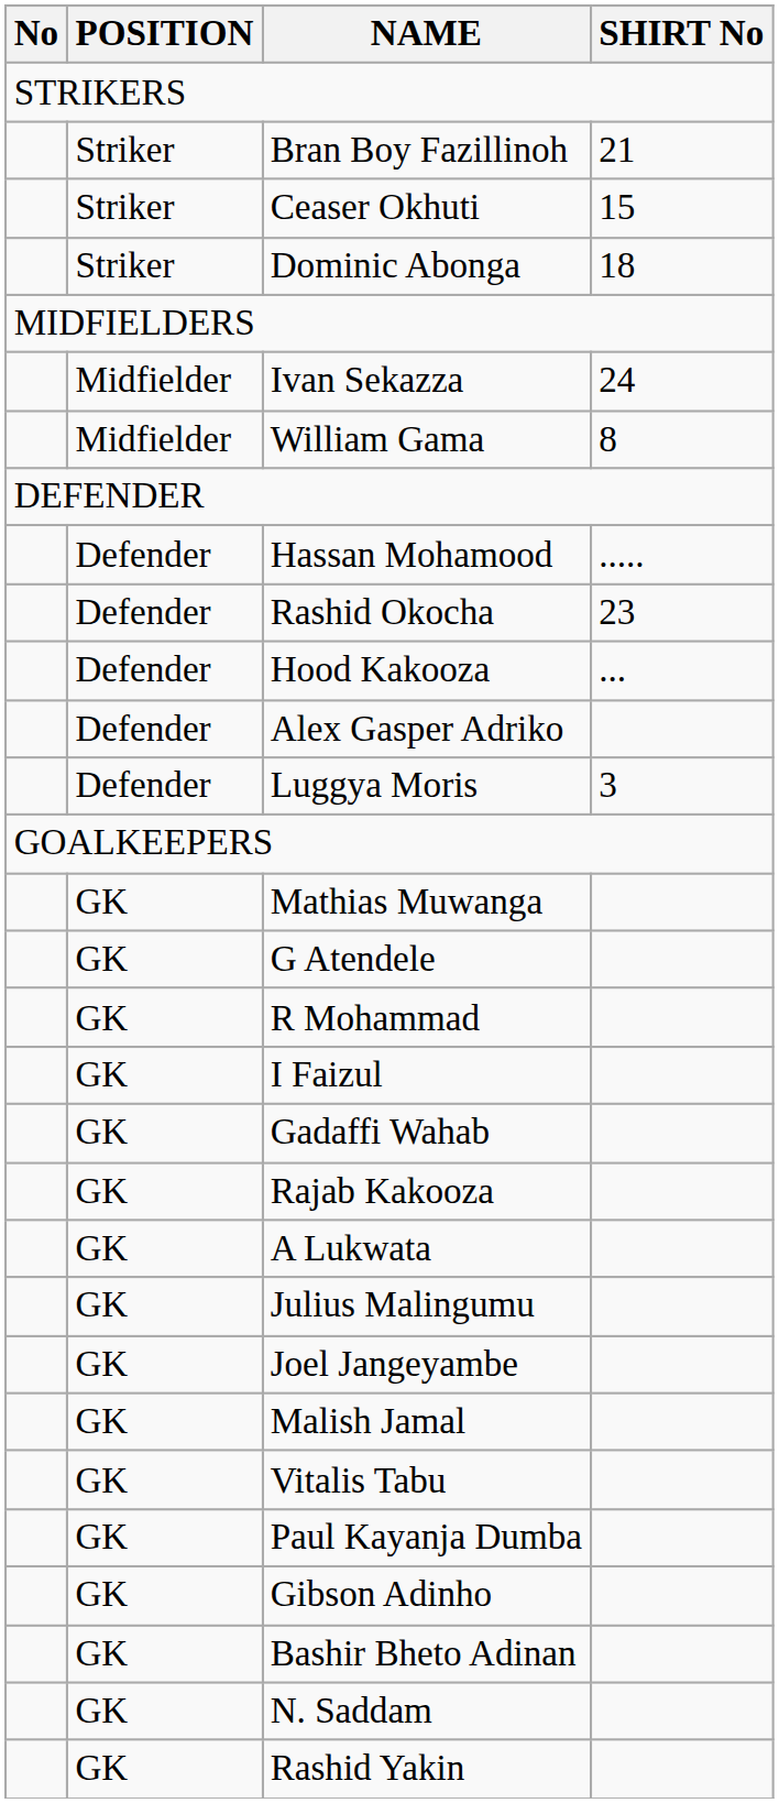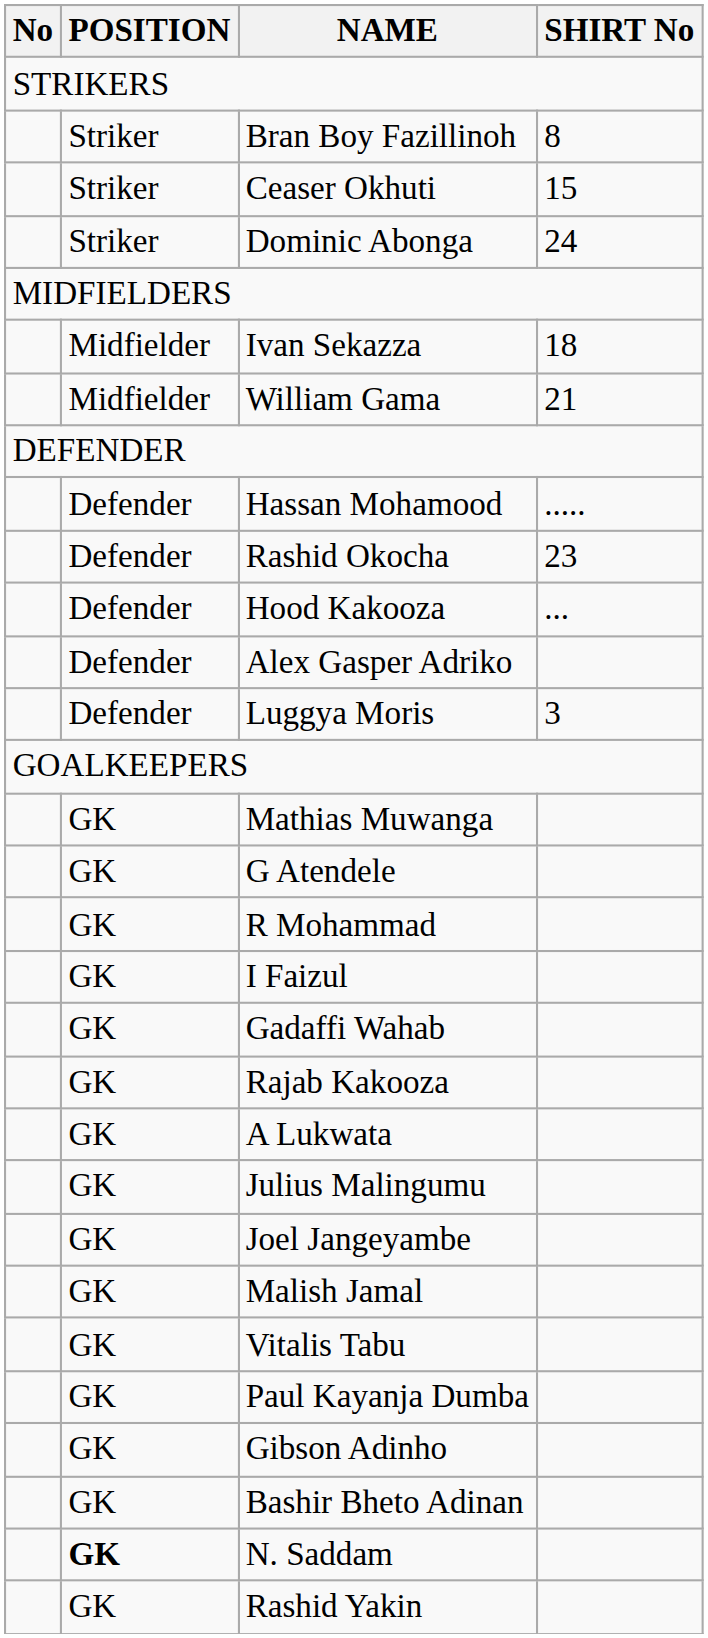 <table class="wikitable">
 <tr>
 <th>No</th>
 <th>POSITION</th>
 <th>NAME</th>
 <th>SHIRT No</th>
 </tr>
 <tr>
 <td colspan="4">STRIKERS</td>
 </tr>
 <tr>
 <td></td>
 <td>Striker</td>
 <td>Bran Boy Fazillinoh</td>
-<td>21</td>
+<td>8</td>
 </tr>
 <tr>
 <td></td>
 <td>Striker</td>
 <td>Ceaser Okhuti</td>
 <td>15</td>
 </tr>
 <tr>
 <td></td>
 <td>Striker</td>
 <td>Dominic Abonga</td>
-<td>18</td>
+<td>24</td>
 </tr>
 <tr>
 <td colspan="4">MIDFIELDERS</td>
 </tr>
 <tr>
 <td></td>
 <td>Midfielder</td>
 <td>Ivan Sekazza</td>
-<td>24</td>
+<td>18</td>
 </tr>
 <tr>
 <td></td>
 <td>Midfielder</td>
 <td>William Gama</td>
-<td>8</td>
+<td>21</td>
 </tr>
 <tr>
 <td colspan="4">DEFENDER</td>
 </tr>
 <tr>
 <td></td>
 <td>Defender</td>
 <td>Hassan Mohamood</td>
 <td>.....</td>
 </tr>
 <tr>
 <td></td>
 <td>Defender</td>
 <td>Rashid Okocha</td>
 <td>23</td>
 </tr>
 <tr>
 <td></td>
 <td>Defender</td>
 <td>Hood Kakooza</td>
 <td>...</td>
 </tr>
 <tr>
 <td></td>
 <td>Defender</td>
 <td>Alex Gasper Adriko</td>
 <td></td>
 </tr>
 <tr>
 <td></td>
 <td>Defender</td>
 <td>Luggya Moris</td>
 <td>3</td>
 </tr>
 <tr>
 <td colspan="4">GOALKEEPERS</td>
 </tr>
 <tr>
 <td></td>
 <td>GK</td>
 <td>Mathias Muwanga</td>
 <td></td>
 </tr>
 <tr>
 <td></td>
 <td>GK</td>
 <td>G Atendele</td>
 <td></td>
 </tr>
 <tr>
 <td></td>
 <td>GK</td>
 <td>R Mohammad</td>
 <td></td>
 </tr>
 <tr>
 <td></td>
 <td>GK</td>
 <td>I Faizul</td>
 <td></td>
 </tr>
 <tr>
 <td></td>
 <td>GK</td>
 <td>Gadaffi Wahab</td>
 <td></td>
 </tr>
 <tr>
 <td></td>
 <td>GK</td>
 <td>Rajab Kakooza</td>
 <td></td>
 </tr>
 <tr>
 <td></td>
 <td>GK</td>
 <td>A Lukwata</td>
 <td></td>
 </tr>
 <tr>
 <td></td>
 <td>GK</td>
 <td>Julius Malingumu</td>
 <td></td>
 </tr>
 <tr>
 <td></td>
 <td>GK</td>
 <td>Joel Jangeyambe</td>
 <td></td>
 </tr>
 <tr>
 <td></td>
 <td>GK</td>
 <td>Malish Jamal</td>
 <td></td>
 </tr>
 <tr>
 <td></td>
 <td>GK</td>
 <td>Vitalis Tabu</td>
 <td></td>
 </tr>
 <tr>
 <td></td>
 <td>GK</td>
 <td>Paul Kayanja Dumba</td>
 <td></td>
 </tr>
 <tr>
 <td></td>
 <td>GK</td>
 <td>Gibson Adinho</td>
 <td></td>
 </tr>
 <tr>
 <td></td>
 <td>GK</td>
 <td>Bashir Bheto Adinan</td>
 <td></td>
 </tr>
 <tr>
 <td></td>
-<td>GK</td>
+<td><strong>GK</strong></td>
 <td>N. Saddam</td>
 <td></td>
 </tr>
 <tr>
 <td></td>
 <td>GK</td>
 <td>Rashid Yakin</td>
 <td></td>
 </tr>
 </table>
